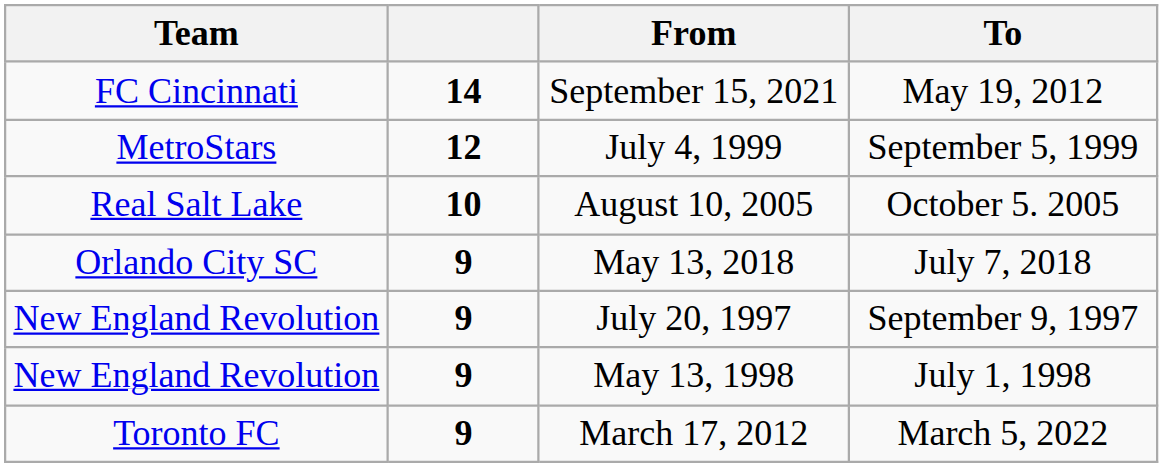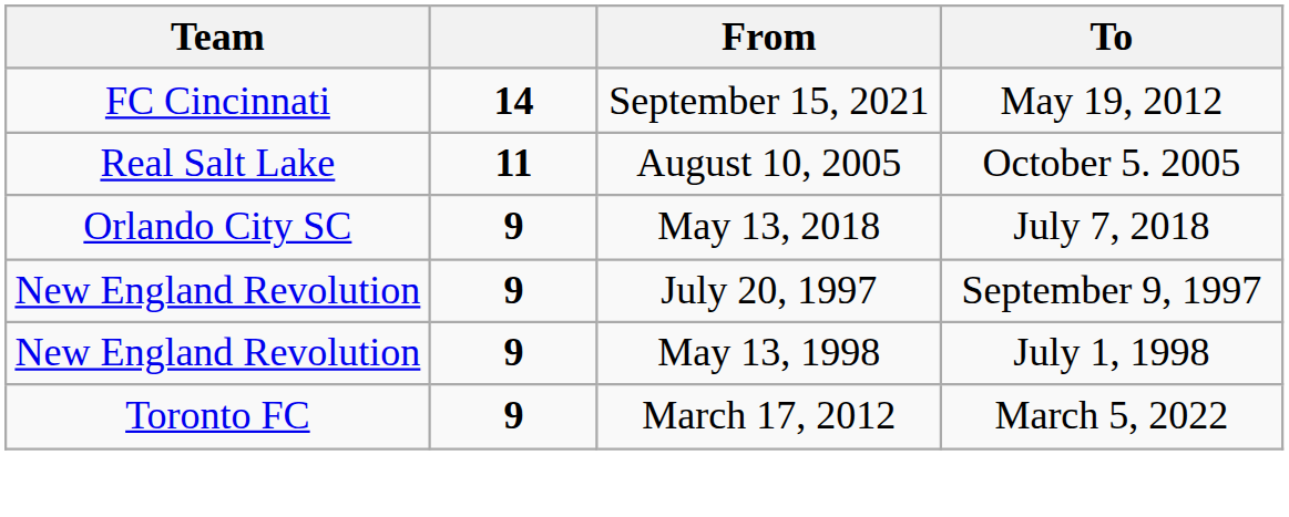 <table class="wikitable sortable" style="text-align: center">
 <tr>
 <th>Team</th>
 <th width="60"></th>
 <th width="130">From</th>
 <th width="130">To</th>
 </tr>
 <tr>
 <td><a href='#'>FC Cincinnati</a></td>
 <td><strong>14</strong></td>
 <td>September 15, 2021</td>
 <td>May 19, 2012</td>
 </tr>
 <tr>
-<td><a href='#'>MetroStars</a></td>
-<td><strong>12</strong> </td>
-<td>July 4, 1999</td>
-<td>September 5, 1999</td>
-</tr>
-<tr>
 <td><a href='#'>Real Salt Lake</a></td>
-<td><strong>10</strong></td>
+<td><strong>11</strong></td>
 <td>August 10, 2005</td>
 <td>October 5. 2005</td>
 </tr>
 <tr>
 <td><a href='#'>Orlando City SC</a></td>
 <td><strong>9</strong></td>
 <td>May 13, 2018</td>
 <td>July 7, 2018</td>
 </tr>
 <tr>
 <td><a href='#'>New England Revolution</a></td>
 <td><strong>9</strong> </td>
 <td>July 20, 1997</td>
 <td>September 9, 1997</td>
 </tr>
 <tr>
 <td><a href='#'>New England Revolution</a></td>
 <td><strong>9</strong> </td>
 <td>May 13, 1998</td>
 <td>July 1, 1998</td>
 </tr>
 <tr>
 <td><a href='#'>Toronto FC</a></td>
 <td><strong>9</strong></td>
 <td>March 17, 2012</td>
 <td>March 5, 2022</td>
 </tr>
 </table>
